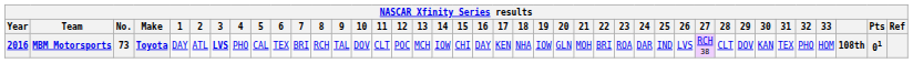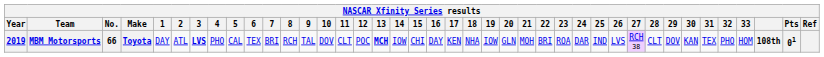 <table class="wikitable" style="text-align:center; font-size:75%">
 <tr>
 <th colspan=42><a href='#'>NASCAR Xfinity Series</a> results</th>
 </tr>
 <tr>
 <th>Year</th>
 <th>Team</th>
 <th>No.</th>
 <th>Make</th>
 <th>1</th>
 <th>2</th>
 <th>3</th>
 <th>4</th>
 <th>5</th>
 <th>6</th>
 <th>7</th>
 <th>8</th>
 <th>9</th>
 <th>10</th>
 <th>11</th>
 <th>12</th>
 <th>13</th>
 <th>14</th>
 <th>15</th>
 <th>16</th>
 <th>17</th>
 <th>18</th>
 <th>19</th>
 <th>20</th>
 <th>21</th>
 <th>22</th>
 <th>23</th>
 <th>24</th>
 <th>25</th>
 <th>26</th>
 <th>27</th>
 <th>28</th>
 <th>29</th>
 <th>30</th>
 <th>31</th>
 <th>32</th>
 <th>33</th>
 <th></th>
 <th>Pts</th>
 <th>Ref</th>
 </tr>
 <tr>
-<th><a href='#'>2016</a></th>
+<th><a href='#'>2019</a></th>
 <th><a href='#'>MBM Motorsports</a></th>
-<th>73</th>
+<th>66</th>
 <th><a href='#'>Toyota</a></th>
 <td><a href='#'>DAY</a></td>
 <td><a href='#'>ATL</a></td>
 <td><strong><a href='#'>LVS</a></strong></td>
 <td><a href='#'>PHO</a></td>
 <td><a href='#'>CAL</a></td>
 <td><a href='#'>TEX</a></td>
 <td><a href='#'>BRI</a></td>
 <td><a href='#'>RCH</a></td>
 <td><a href='#'>TAL</a></td>
 <td><a href='#'>DOV</a></td>
 <td><a href='#'>CLT</a></td>
 <td><a href='#'>POC</a></td>
-<td><a href='#'>MCH</a></td>
+<td><strong><a href='#'>MCH</a></strong></td>
 <td><a href='#'>IOW</a></td>
 <td><a href='#'>CHI</a></td>
 <td><a href='#'>DAY</a></td>
 <td><a href='#'>KEN</a></td>
 <td><a href='#'>NHA</a></td>
 <td><a href='#'>IOW</a></td>
 <td><a href='#'>GLN</a></td>
 <td><a href='#'>MOH</a></td>
 <td><a href='#'>BRI</a></td>
 <td><a href='#'>ROA</a></td>
 <td><a href='#'>DAR</a></td>
 <td><a href='#'>IND</a></td>
 <td><a href='#'>LVS</a></td>
 <td style="background:#EFCFFF"><a href='#'>RCH</a><br><small>38</small></td>
 <td><a href='#'>CLT</a></td>
 <td><a href='#'>DOV</a></td>
 <td><a href='#'>KAN</a></td>
 <td><a href='#'>TEX</a></td>
 <td><a href='#'>PHO</a></td>
 <td><a href='#'>HOM</a></td>
 <th>108th</th>
 <th>0<sup>1</sup></th>
 <th></th>
 </tr>
 </table>
